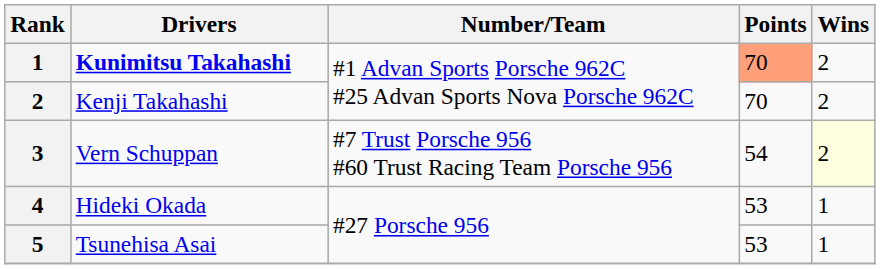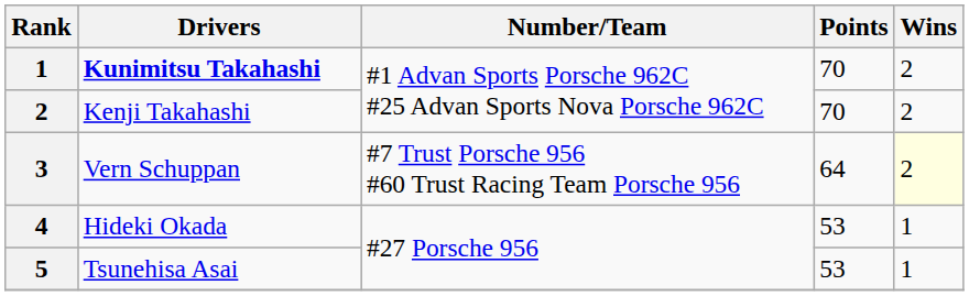 <table class="wikitable" style="font-size: 95%;">
 <tr>
 <th>Rank</th>
 <th width=160>Drivers</th>
 <th width=260>Number/Team</th>
 <th>Points</th>
 <th>Wins</th>
 </tr>
 <tr>
 <th>1</th>
 <td> <strong><a href='#'>Kunimitsu Takahashi</a></strong></td>
 <td rowspan=2>#1 <a href='#'>Advan Sports</a>  <a href='#'>Porsche 962C</a><br>#25 Advan Sports Nova <a href='#'>Porsche 962C</a></td>
-<td style="background: lightsalmon;">70</td>
+<td>70</td>
 <td>2</td>
 </tr>
 <tr>
 <th>2</th>
 <td> <a href='#'>Kenji Takahashi</a></td>
 <td>70</td>
 <td>2</td>
 </tr>
 <tr>
 <th>3</th>
 <td> <a href='#'>Vern Schuppan</a></td>
 <td>#7 <a href='#'>Trust</a>  <a href='#'>Porsche 956</a><br>#60 Trust Racing Team <a href='#'>Porsche 956</a></td>
-<td>54</td>
+<td>64</td>
 <td style="background: lightyellow;">2</td>
 </tr>
 <tr>
 <th>4</th>
 <td> <a href='#'>Hideki Okada</a></td>
 <td rowspan=2>#27   <a href='#'>Porsche 956</a></td>
 <td>53</td>
 <td>1</td>
 </tr>
 <tr>
 <th>5</th>
 <td> <a href='#'>Tsunehisa Asai</a></td>
 <td>53</td>
 <td>1</td>
 </tr>
 <tr>
 </tr>
 </table>
